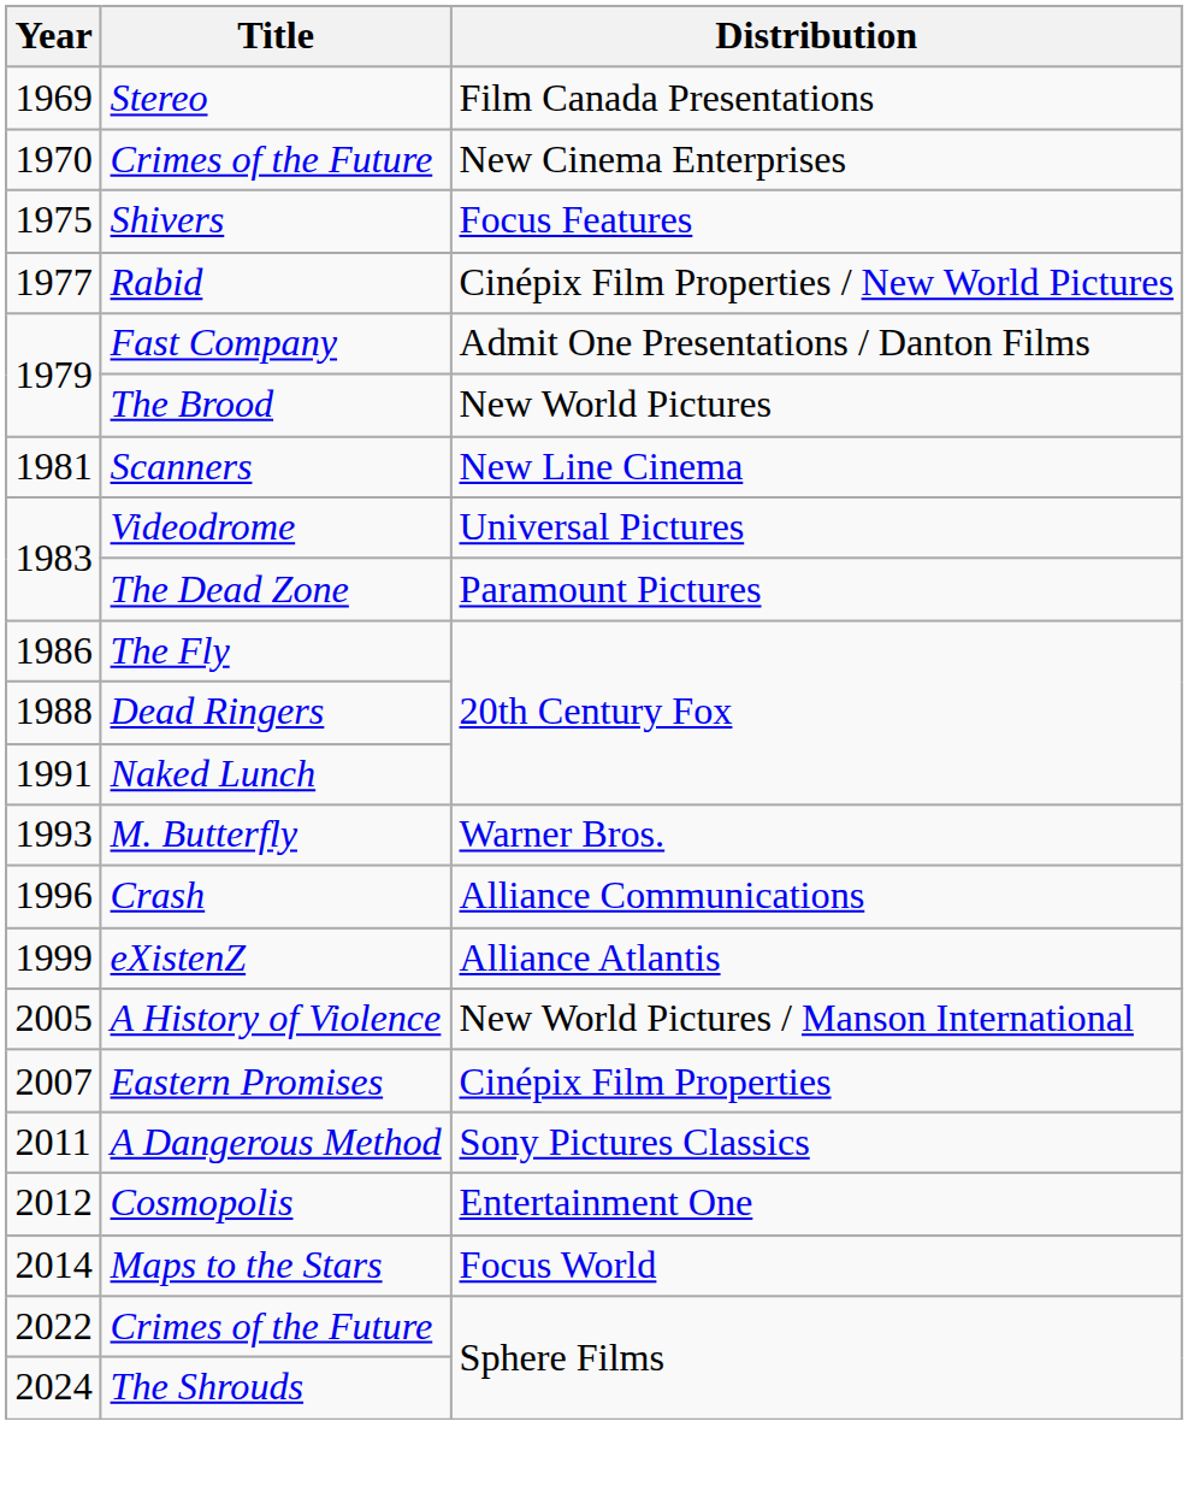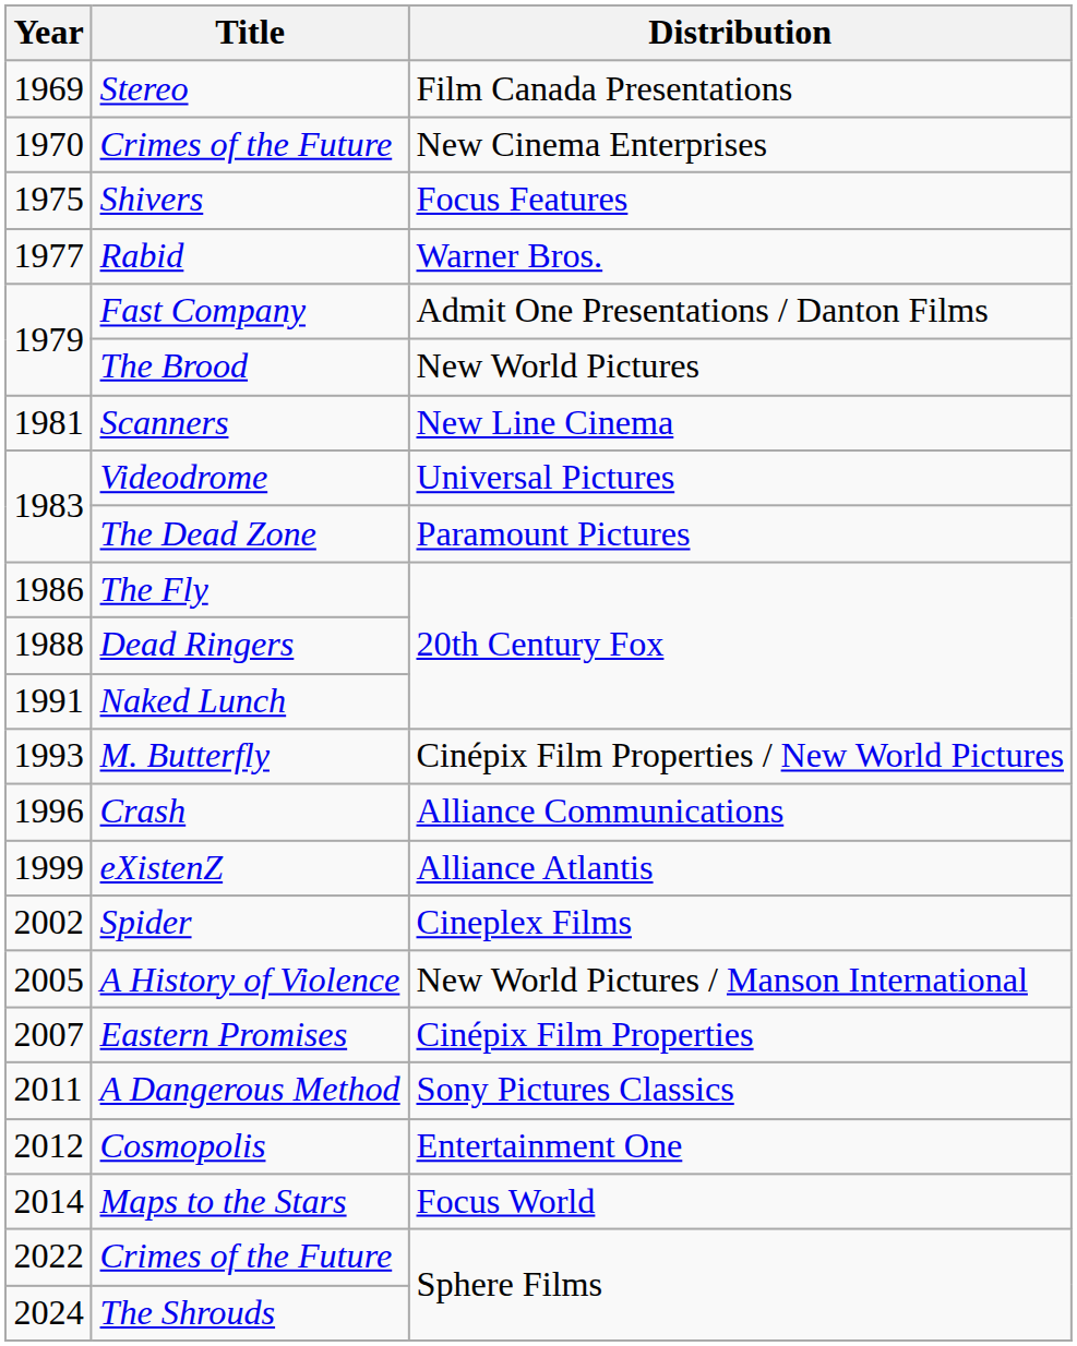 <table class="wikitable sortable">
 <tr>
 <th>Year</th>
 <th>Title</th>
 <th>Distribution</th>
 </tr>
 <tr>
 <td>1969</td>
 <td><em><a href='#'>Stereo</a></em></td>
 <td>Film Canada Presentations</td>
 </tr>
 <tr>
 <td>1970</td>
 <td><em><a href='#'>Crimes of the Future</a></em></td>
 <td>New Cinema Enterprises</td>
 </tr>
 <tr>
 <td>1975</td>
 <td><em><a href='#'>Shivers</a></em></td>
 <td><a href='#'>Focus Features</a></td>
 </tr>
 <tr>
 <td>1977</td>
 <td><em><a href='#'>Rabid</a></em></td>
-<td>Cinépix Film Properties / <a href='#'>New World Pictures</a></td>
+<td><a href='#'>Warner Bros.</a></td>
 </tr>
 <tr>
 <td rowspan=2>1979</td>
 <td><em><a href='#'>Fast Company</a></em></td>
 <td>Admit One Presentations / Danton Films</td>
 </tr>
 <tr>
 <td data-sort-value="Brood, The"><em><a href='#'>The Brood</a></em></td>
 <td>New World Pictures</td>
 </tr>
 <tr>
 <td>1981</td>
 <td><em><a href='#'>Scanners</a></em></td>
 <td><a href='#'>New Line Cinema</a></td>
 </tr>
 <tr>
 <td rowspan=2>1983</td>
 <td><em><a href='#'>Videodrome</a></em></td>
 <td><a href='#'>Universal Pictures</a></td>
 </tr>
 <tr>
 <td data-sort-value="Dead Zone, The"><em><a href='#'>The Dead Zone</a></em></td>
 <td><a href='#'>Paramount Pictures</a></td>
 </tr>
 <tr>
 <td>1986</td>
 <td data-sort-value="Fly, The"><em><a href='#'>The Fly</a></em></td>
 <td rowspan=3><a href='#'>20th Century Fox</a></td>
 </tr>
 <tr>
 <td>1988</td>
 <td><em><a href='#'>Dead Ringers</a></em></td>
 </tr>
 <tr>
 <td>1991</td>
 <td><em><a href='#'>Naked Lunch</a></em></td>
 </tr>
 <tr>
 <td>1993</td>
 <td><em><a href='#'>M. Butterfly</a></em></td>
-<td><a href='#'>Warner Bros.</a></td>
+<td>Cinépix Film Properties / <a href='#'>New World Pictures</a></td>
 </tr>
 <tr>
 <td>1996</td>
 <td><em><a href='#'>Crash</a></em></td>
 <td><a href='#'>Alliance Communications</a></td>
 </tr>
 <tr>
 <td>1999</td>
 <td><em><a href='#'>eXistenZ</a></em></td>
 <td><a href='#'>Alliance Atlantis</a></td>
+</tr>
+<tr>
+<td>2002</td>
+<td><em><a href='#'>Spider</a></em></td>
+<td><a href='#'>Cineplex Films</a></td>
 </tr>
 <tr>
 <td>2005</td>
 <td data-sort-value="History of Violence, A"><em><a href='#'>A History of Violence</a></em></td>
 <td>New World Pictures / <a href='#'>Manson International</a></td>
 </tr>
 <tr>
 <td>2007</td>
 <td><em><a href='#'>Eastern Promises</a></em></td>
 <td><a href='#'>Cinépix Film Properties</a></td>
 </tr>
 <tr>
 <td>2011</td>
 <td data-sort-value="Dangerous Method, A"><em><a href='#'>A Dangerous Method</a></em></td>
 <td><a href='#'>Sony Pictures Classics</a></td>
 </tr>
 <tr>
 <td>2012</td>
 <td><em><a href='#'>Cosmopolis</a></em></td>
 <td><a href='#'>Entertainment One</a></td>
 </tr>
 <tr>
 <td>2014</td>
 <td><em><a href='#'>Maps to the Stars</a></em></td>
 <td><a href='#'>Focus World</a></td>
 </tr>
 <tr>
 <td>2022</td>
 <td><em><a href='#'>Crimes of the Future</a></em></td>
 <td rowspan=2>Sphere Films</td>
 </tr>
 <tr>
 <td>2024</td>
 <td data-sort-value="Shrouds, The"><em><a href='#'>The Shrouds</a></em></td>
 </tr>
 <tr>
 </tr>
 </table>
